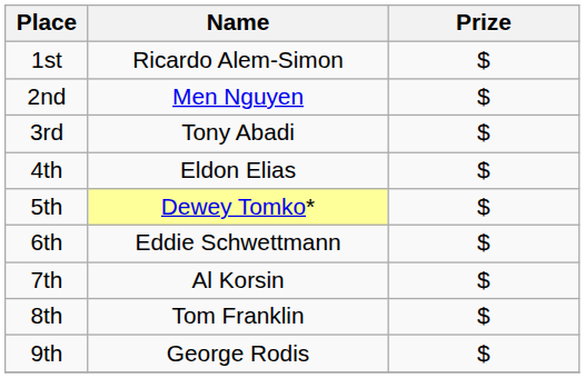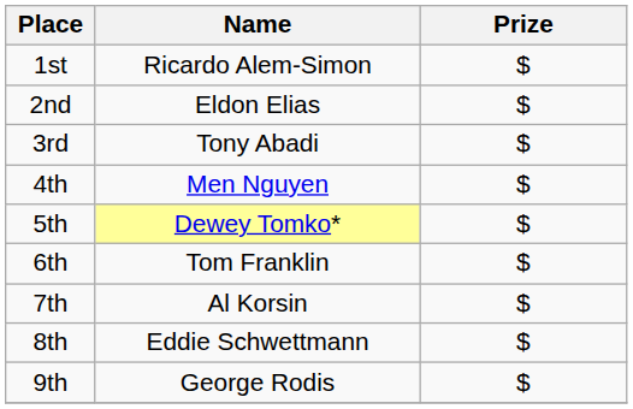 <table class="wikitable">
 <tr>
 <th width="50">Place</th>
 <th width="200">Name</th>
 <th width="125">Prize</th>
 </tr>
 <tr>
 <td align = "center">1st</td>
 <td align = "center">Ricardo Alem-Simon</td>
 <td align = "center">$</td>
 </tr>
 <tr>
 <td align = "center">2nd</td>
-<td align = "center"><a href='#'>Men Nguyen</a></td>
+<td align = "center">Eldon Elias</td>
 <td align = "center">$</td>
 </tr>
 <tr>
 <td align = "center">3rd</td>
 <td align = "center">Tony Abadi</td>
 <td align = "center">$</td>
 </tr>
 <tr>
 <td align = "center">4th</td>
-<td align = "center">Eldon Elias</td>
+<td align = "center"><a href='#'>Men Nguyen</a></td>
 <td align = "center">$</td>
 </tr>
 <tr>
 <td align = "center">5th</td>
 <td align = "center" bgcolor="#FFFF99"><a href='#'>Dewey Tomko</a>*</td>
 <td align = "center">$</td>
 </tr>
 <tr>
 <td align = "center">6th</td>
-<td align = "center">Eddie Schwettmann</td>
+<td align = "center">Tom Franklin</td>
 <td align = "center">$</td>
 </tr>
 <tr>
 <td align = "center">7th</td>
 <td align = "center">Al Korsin</td>
 <td align = "center">$</td>
 </tr>
 <tr>
 <td align = "center">8th</td>
-<td align = "center">Tom Franklin</td>
+<td align = "center">Eddie Schwettmann</td>
 <td align = "center">$</td>
 </tr>
 <tr>
 <td align = "center">9th</td>
 <td align = "center">George Rodis</td>
 <td align = "center">$</td>
 </tr>
 <tr>
 </tr>
 </table>
